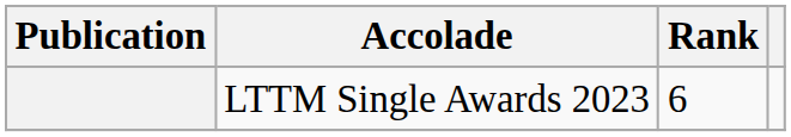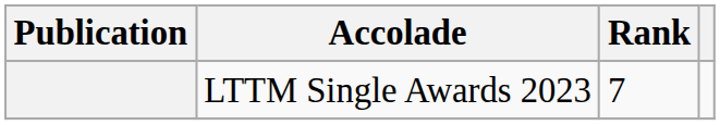 <table class="sortable wikitable plainrowheaders  mw-collapsible">
 <tr>
 <th scope="col">Publication</th>
 <th scope="col" class="unsortable">Accolade</th>
 <th scope="col">Rank</th>
 <th scope="col" class="unsortable"></th>
 </tr>
 <tr>
 <th scope="row"><em></em></th>
 <td>LTTM Single Awards 2023</td>
-<td>6</td>
+<td>7</td>
 <td></td>
 </tr>
 <tr>
 </tr>
 </table>
